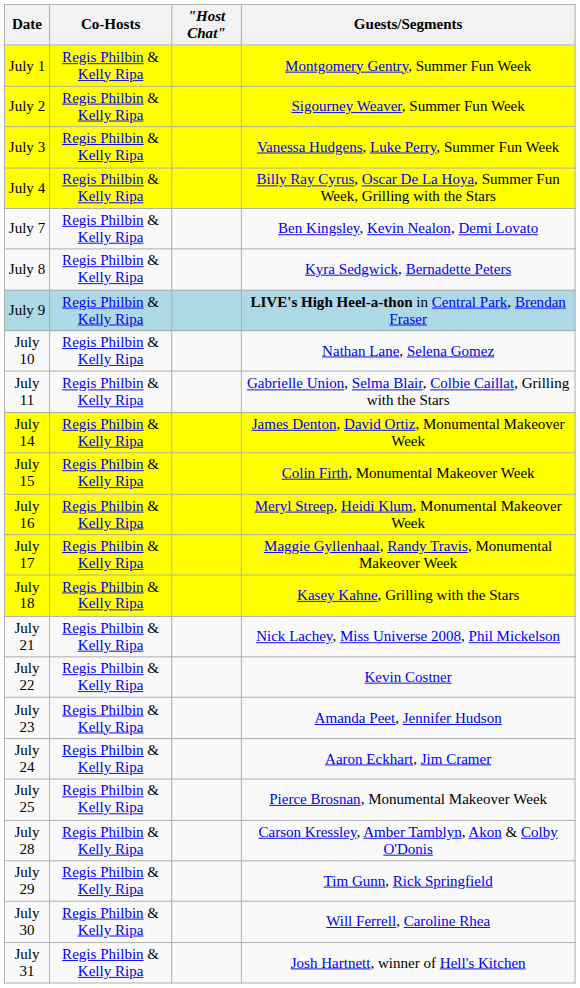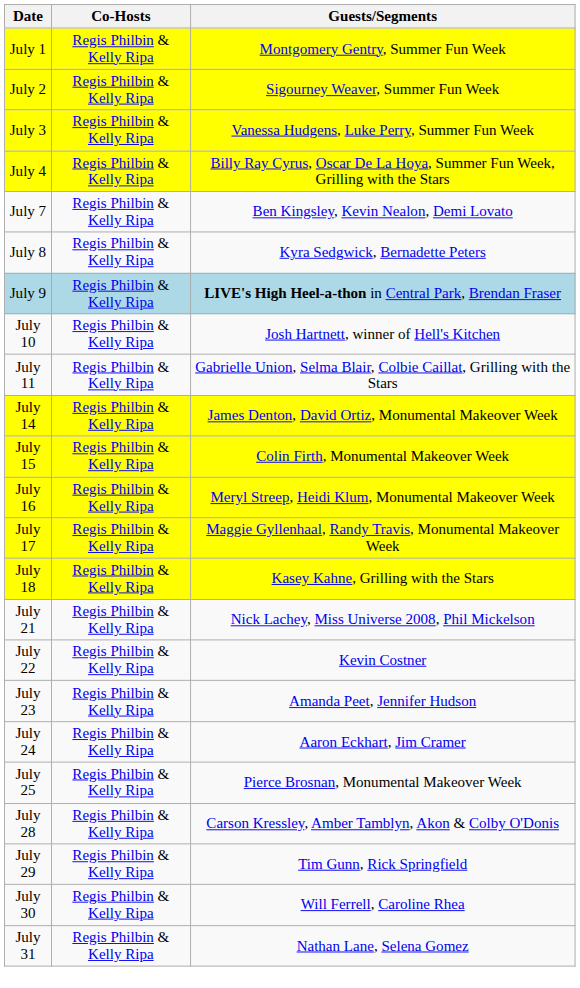 <table class="wikitable sortable" style="text-align:center;">
 <tr>
 <th>Date</th>
 <th>Co-Hosts</th>
-<th><em>"Host Chat"</em></th>
 <th>Guests/Segments</th>
 </tr>
 <tr style="background:yellow;">
 <td>July 1</td>
 <td><a href='#'>Regis Philbin</a> & <a href='#'>Kelly Ripa</a></td>
-<td></td>
 <td><a href='#'>Montgomery Gentry</a>, Summer Fun Week</td>
 </tr>
 <tr style="background:yellow;">
 <td>July 2</td>
 <td><a href='#'>Regis Philbin</a> & <a href='#'>Kelly Ripa</a></td>
-<td></td>
 <td><a href='#'>Sigourney Weaver</a>, Summer Fun Week</td>
 </tr>
 <tr style="background:yellow;">
 <td>July 3</td>
 <td><a href='#'>Regis Philbin</a> & <a href='#'>Kelly Ripa</a></td>
-<td></td>
 <td><a href='#'>Vanessa Hudgens</a>, <a href='#'>Luke Perry</a>, Summer Fun Week</td>
 </tr>
 <tr style="background:yellow;">
 <td>July 4</td>
 <td><a href='#'>Regis Philbin</a> & <a href='#'>Kelly Ripa</a></td>
-<td></td>
 <td><a href='#'>Billy Ray Cyrus</a>, <a href='#'>Oscar De La Hoya</a>, Summer Fun Week, Grilling with the Stars</td>
 </tr>
 <tr>
 <td>July 7</td>
 <td><a href='#'>Regis Philbin</a> & <a href='#'>Kelly Ripa</a></td>
-<td></td>
 <td><a href='#'>Ben Kingsley</a>, <a href='#'>Kevin Nealon</a>, <a href='#'>Demi Lovato</a></td>
 </tr>
 <tr>
 <td>July 8</td>
 <td><a href='#'>Regis Philbin</a> & <a href='#'>Kelly Ripa</a></td>
-<td></td>
 <td><a href='#'>Kyra Sedgwick</a>, <a href='#'>Bernadette Peters</a></td>
 </tr>
 <tr style="background:lightblue;">
 <td>July 9</td>
 <td><a href='#'>Regis Philbin</a> & <a href='#'>Kelly Ripa</a></td>
-<td></td>
 <td><strong>LIVE's High Heel-a-thon</strong> in <a href='#'>Central Park</a>, <a href='#'>Brendan Fraser</a></td>
 </tr>
 <tr>
 <td>July 10</td>
 <td><a href='#'>Regis Philbin</a> & <a href='#'>Kelly Ripa</a></td>
-<td></td>
-<td><a href='#'>Nathan Lane</a>, <a href='#'>Selena Gomez</a></td>
+<td><a href='#'>Josh Hartnett</a>, winner of <a href='#'>Hell's Kitchen</a></td>
 </tr>
 <tr>
 <td>July 11</td>
 <td><a href='#'>Regis Philbin</a> & <a href='#'>Kelly Ripa</a></td>
-<td></td>
 <td><a href='#'>Gabrielle Union</a>, <a href='#'>Selma Blair</a>, <a href='#'>Colbie Caillat</a>, Grilling with the Stars</td>
 </tr>
 <tr style="background:yellow;">
 <td>July 14</td>
 <td><a href='#'>Regis Philbin</a> & <a href='#'>Kelly Ripa</a></td>
-<td></td>
 <td><a href='#'>James Denton</a>, <a href='#'>David Ortiz</a>, Monumental Makeover Week</td>
 </tr>
 <tr style="background:yellow;">
 <td>July 15</td>
 <td><a href='#'>Regis Philbin</a> & <a href='#'>Kelly Ripa</a></td>
-<td></td>
 <td><a href='#'>Colin Firth</a>, Monumental Makeover Week</td>
 </tr>
 <tr style="background:yellow;">
 <td>July 16</td>
 <td><a href='#'>Regis Philbin</a> & <a href='#'>Kelly Ripa</a></td>
-<td></td>
 <td><a href='#'>Meryl Streep</a>, <a href='#'>Heidi Klum</a>, Monumental Makeover Week</td>
 </tr>
 <tr style="background:yellow;">
 <td>July 17</td>
 <td><a href='#'>Regis Philbin</a> & <a href='#'>Kelly Ripa</a></td>
-<td></td>
 <td><a href='#'>Maggie Gyllenhaal</a>, <a href='#'>Randy Travis</a>, Monumental Makeover Week</td>
 </tr>
 <tr style="background:yellow;">
 <td>July 18</td>
 <td><a href='#'>Regis Philbin</a> & <a href='#'>Kelly Ripa</a></td>
-<td></td>
 <td><a href='#'>Kasey Kahne</a>, Grilling with the Stars</td>
 </tr>
 <tr>
 <td>July 21</td>
 <td><a href='#'>Regis Philbin</a> & <a href='#'>Kelly Ripa</a></td>
-<td></td>
 <td><a href='#'>Nick Lachey</a>, <a href='#'>Miss Universe 2008</a>, <a href='#'>Phil Mickelson</a></td>
 </tr>
 <tr>
 <td>July 22</td>
 <td><a href='#'>Regis Philbin</a> & <a href='#'>Kelly Ripa</a></td>
-<td></td>
 <td><a href='#'>Kevin Costner</a></td>
 </tr>
 <tr>
 <td>July 23</td>
 <td><a href='#'>Regis Philbin</a> & <a href='#'>Kelly Ripa</a></td>
-<td></td>
 <td><a href='#'>Amanda Peet</a>, <a href='#'>Jennifer Hudson</a></td>
 </tr>
 <tr>
 <td>July 24</td>
 <td><a href='#'>Regis Philbin</a> & <a href='#'>Kelly Ripa</a></td>
-<td></td>
 <td><a href='#'>Aaron Eckhart</a>, <a href='#'>Jim Cramer</a></td>
 </tr>
 <tr>
 <td>July 25</td>
 <td><a href='#'>Regis Philbin</a> & <a href='#'>Kelly Ripa</a></td>
-<td></td>
 <td><a href='#'>Pierce Brosnan</a>, Monumental Makeover Week</td>
 </tr>
 <tr>
 <td>July 28</td>
 <td><a href='#'>Regis Philbin</a> & <a href='#'>Kelly Ripa</a></td>
-<td></td>
 <td><a href='#'>Carson Kressley</a>, <a href='#'>Amber Tamblyn</a>, <a href='#'>Akon</a> & <a href='#'>Colby O'Donis</a></td>
 </tr>
 <tr>
 <td>July 29</td>
 <td><a href='#'>Regis Philbin</a> & <a href='#'>Kelly Ripa</a></td>
-<td></td>
 <td><a href='#'>Tim Gunn</a>, <a href='#'>Rick Springfield</a></td>
 </tr>
 <tr>
 <td>July 30</td>
 <td><a href='#'>Regis Philbin</a> & <a href='#'>Kelly Ripa</a></td>
-<td></td>
 <td><a href='#'>Will Ferrell</a>, <a href='#'>Caroline Rhea</a></td>
 </tr>
 <tr>
 <td>July 31</td>
 <td><a href='#'>Regis Philbin</a> & <a href='#'>Kelly Ripa</a></td>
-<td></td>
-<td><a href='#'>Josh Hartnett</a>, winner of <a href='#'>Hell's Kitchen</a></td>
+<td><a href='#'>Nathan Lane</a>, <a href='#'>Selena Gomez</a></td>
 </tr>
 </table>
